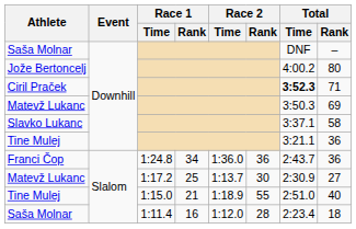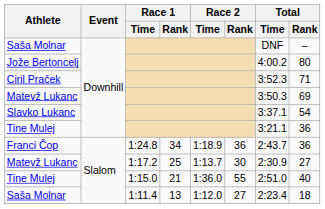 <table class="wikitable" style="font-size:90%">
 <tr>
 <th rowspan="2">Athlete</th>
 <th rowspan="2">Event</th>
 <th colspan="2">Race 1</th>
 <th colspan="2">Race 2</th>
 <th colspan="2">Total</th>
 </tr>
 <tr>
 <th>Time</th>
 <th>Rank</th>
 <th>Time</th>
 <th>Rank</th>
 <th>Time</th>
 <th>Rank</th>
 </tr>
 <tr>
 <td><a href='#'>Saša Molnar</a></td>
 <td rowspan="6">Downhill</td>
 <td colspan="4" bgcolor="wheat"></td>
 <td align="center">DNF</td>
 <td align="center">–</td>
 </tr>
 <tr>
 <td><a href='#'>Jože Bertoncelj</a></td>
 <td colspan="4" bgcolor="wheat"></td>
 <td align="center">4:00.2</td>
 <td align="center">80</td>
 </tr>
 <tr>
 <td><a href='#'>Ciril Praček</a></td>
 <td colspan="4" bgcolor="wheat"></td>
-<td align="center"><strong>3:52.3</strong></td>
+<td align="center">3:52.3</td>
 <td align="center">71</td>
 </tr>
 <tr>
 <td><a href='#'>Matevž Lukanc</a></td>
 <td colspan="4" bgcolor="wheat"></td>
 <td align="center">3:50.3</td>
 <td align="center">69</td>
 </tr>
 <tr>
 <td><a href='#'>Slavko Lukanc</a></td>
 <td colspan="4" bgcolor="wheat"></td>
 <td align="center">3:37.1</td>
-<td align="center">58</td>
+<td align="center">54</td>
 </tr>
 <tr>
 <td><a href='#'>Tine Mulej</a></td>
 <td colspan="4" bgcolor="wheat"></td>
 <td align="center">3:21.1</td>
 <td align="center">36</td>
 </tr>
 <tr>
 <td><a href='#'>Franci Čop</a></td>
 <td rowspan="4">Slalom</td>
 <td align="center">1:24.8</td>
 <td align="center">34</td>
-<td align="center">1:36.0</td>
+<td align="center">1:18.9</td>
 <td align="center">36</td>
 <td align="center">2:43.7</td>
 <td align="center">36</td>
 </tr>
 <tr>
 <td><a href='#'>Matevž Lukanc</a></td>
 <td align="center">1:17.2</td>
 <td align="center">25</td>
 <td align="center">1:13.7</td>
 <td align="center">30</td>
 <td align="center">2:30.9</td>
 <td align="center">27</td>
 </tr>
 <tr>
 <td><a href='#'>Tine Mulej</a></td>
 <td align="center">1:15.0</td>
 <td align="center">21</td>
-<td align="center">1:18.9</td>
+<td align="center">1:36.0</td>
 <td align="center">55</td>
 <td align="center">2:51.0</td>
 <td align="center">40</td>
 </tr>
 <tr>
 <td><a href='#'>Saša Molnar</a></td>
 <td align="center">1:11.4</td>
-<td align="center">16</td>
+<td align="center">13</td>
 <td align="center">1:12.0</td>
-<td align="center">28</td>
+<td align="center">27</td>
 <td align="center">2:23.4</td>
 <td align="center">18</td>
 </tr>
 </table>
